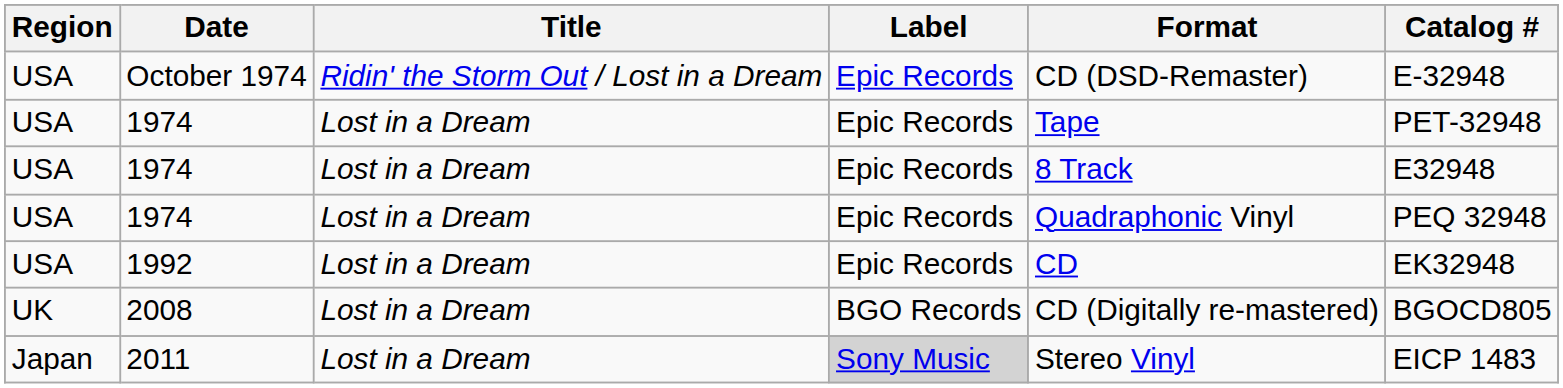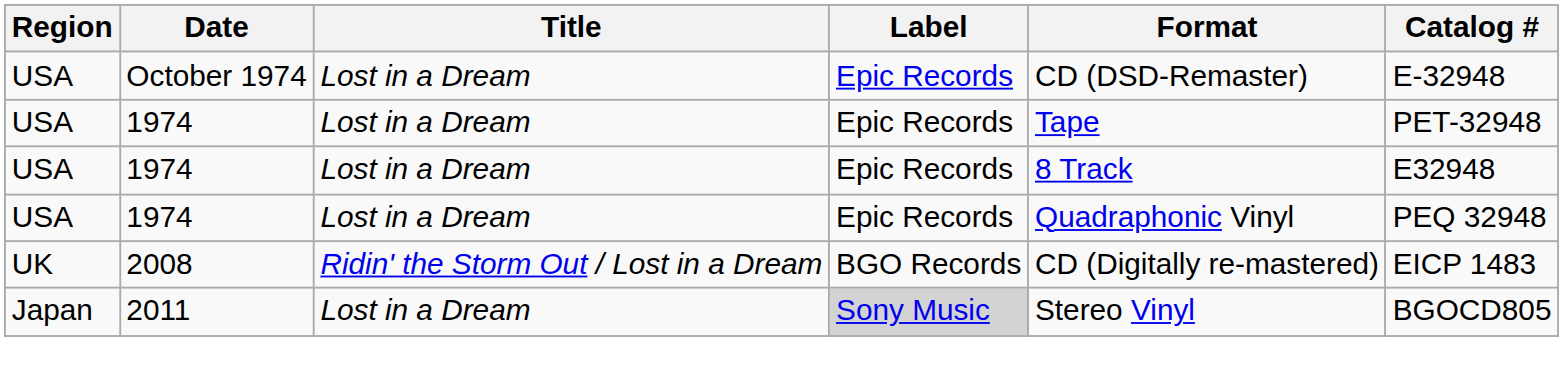 <table class="wikitable">
 <tr>
 <th>Region</th>
 <th>Date</th>
 <th>Title</th>
 <th>Label</th>
 <th>Format</th>
 <th>Catalog #</th>
 </tr>
 <tr>
 <td>USA</td>
 <td>October 1974</td>
-<td><em><a href='#'>Ridin' the Storm Out</a> / Lost in a Dream</em></td>
+<td><em>Lost in a Dream</em></td>
 <td><a href='#'>Epic Records</a></td>
 <td>CD (DSD-Remaster)</td>
 <td>E-32948</td>
 </tr>
 <tr>
 <td>USA</td>
 <td>1974</td>
 <td><em>Lost in a Dream</em></td>
 <td>Epic Records</td>
 <td><a href='#'>Tape</a></td>
 <td>PET-32948</td>
 </tr>
 <tr>
 <td>USA</td>
 <td>1974</td>
 <td><em>Lost in a Dream</em></td>
 <td>Epic Records</td>
 <td><a href='#'>8 Track</a></td>
 <td>E32948</td>
 </tr>
 <tr>
 <td>USA</td>
 <td>1974</td>
 <td><em>Lost in a Dream</em></td>
 <td>Epic Records</td>
 <td><a href='#'>Quadraphonic</a> Vinyl</td>
 <td>PEQ 32948</td>
 </tr>
 <tr>
-<td>USA</td>
-<td>1992</td>
-<td><em>Lost in a Dream</em></td>
-<td>Epic Records</td>
-<td><a href='#'>CD</a></td>
-<td>EK32948</td>
-</tr>
-<tr>
 <td>UK</td>
 <td>2008</td>
-<td><em>Lost in a Dream</em></td>
+<td><em><a href='#'>Ridin' the Storm Out</a> / Lost in a Dream</em></td>
 <td>BGO Records</td>
 <td>CD (Digitally re-mastered)</td>
-<td>BGOCD805</td>
+<td>EICP 1483</td>
 </tr>
 <tr>
 <td>Japan</td>
 <td>2011</td>
 <td><em>Lost in a Dream</em></td>
 <td style="background: lightgrey;"><a href='#'>Sony Music</a></td>
 <td>Stereo <a href='#'>Vinyl</a></td>
-<td>EICP 1483</td>
+<td>BGOCD805</td>
 </tr>
 </table>
